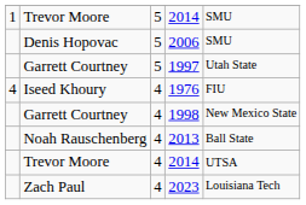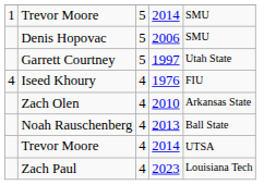 <table class="wikitable">
 <tr>
 </tr>
 <tr>
 <td>1</td>
 <td>Trevor Moore</td>
 <td>5</td>
 <td><a href='#'>2014</a></td>
 <td style="font-size:80%;">SMU</td>
 </tr>
 <tr>
 <td></td>
 <td>Denis Hopovac</td>
 <td>5</td>
 <td><a href='#'>2006</a></td>
 <td style="font-size:80%;">SMU</td>
 </tr>
 <tr>
 <td></td>
 <td>Garrett Courtney</td>
 <td>5</td>
 <td><a href='#'>1997</a></td>
 <td style="font-size:80%;">Utah State</td>
 </tr>
 <tr>
 <td>4</td>
 <td>Iseed Khoury</td>
 <td>4</td>
 <td><a href='#'>1976</a></td>
 <td style="font-size:80%;">FIU</td>
 </tr>
 <tr>
 <td></td>
-<td>Garrett Courtney</td>
+<td>Zach Olen</td>
 <td>4</td>
-<td><a href='#'>1998</a></td>
-<td style="font-size:80%;">New Mexico State</td>
+<td><a href='#'>2010</a></td>
+<td style="font-size:80%;">Arkansas State</td>
 </tr>
 <tr>
 <td></td>
 <td>Noah Rauschenberg</td>
 <td>4</td>
 <td><a href='#'>2013</a></td>
 <td style="font-size:80%;">Ball State</td>
 </tr>
 <tr>
 <td></td>
 <td>Trevor Moore</td>
 <td>4</td>
 <td><a href='#'>2014</a></td>
 <td style="font-size:80%;">UTSA</td>
 </tr>
 <tr>
 <td></td>
 <td>Zach Paul</td>
 <td>4</td>
 <td><a href='#'>2023</a></td>
 <td style="font-size:80%;">Louisiana Tech</td>
 </tr>
 </table>
